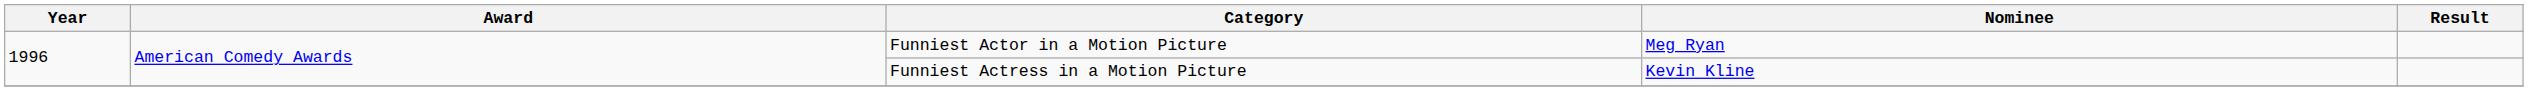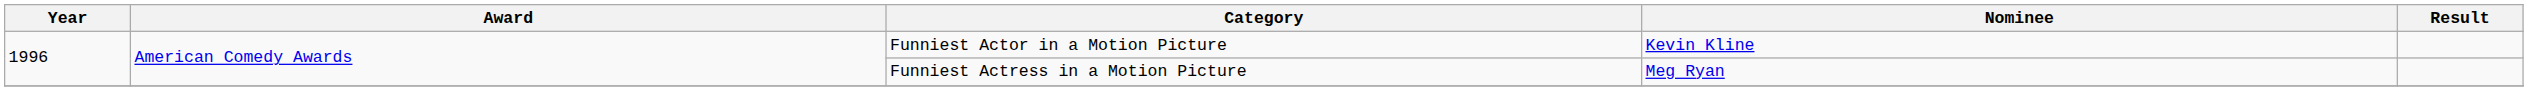 <table class="wikitable sortable" style="width:100%;">
 <tr>
 <th style="width:5%;">Year</th>
 <th style="width:30%;">Award</th>
 <th style="width:30%;">Category</th>
 <th style="width:30%;">Nominee</th>
 <th style="width:5%;">Result</th>
 </tr>
 <tr>
 <td rowspan="2">1996</td>
 <td rowspan="2"><a href='#'>American Comedy Awards</a></td>
 <td>Funniest Actor in a Motion Picture</td>
-<td><a href='#'>Meg Ryan</a></td>
+<td><a href='#'>Kevin Kline</a></td>
 <td></td>
 </tr>
 <tr>
 <td>Funniest Actress in a Motion Picture</td>
-<td><a href='#'>Kevin Kline</a></td>
+<td><a href='#'>Meg Ryan</a></td>
 <td></td>
 </tr>
 <tr>
 </tr>
 </table>
